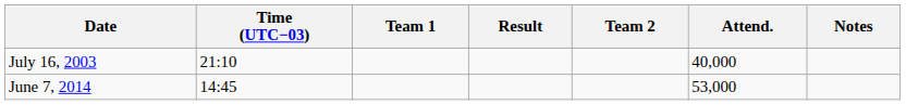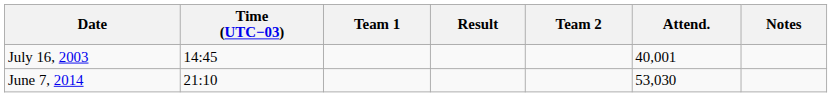 <table class="wikitable sortable" style="text-align: ; width:70%;">
 <tr>
 <th>Date</th>
 <th>Time <br>(<a href='#'>UTC−03</a>)</th>
 <th>Team 1</th>
 <th>Result</th>
 <th>Team 2</th>
 <th>Attend.</th>
 <th>Notes</th>
 </tr>
 <tr>
 <td>July 16, <a href='#'>2003</a></td>
+<td>14:45</td>
+<td></td>
+<td></td>
+<td></td>
+<td>40,001</td>
+<td></td>
+</tr>
+<tr>
+<td>June 7, <a href='#'>2014</a></td>
 <td>21:10</td>
 <td></td>
 <td></td>
 <td></td>
-<td>40,000</td>
-<td></td>
-</tr>
-<tr>
-<td>June 7, <a href='#'>2014</a></td>
-<td>14:45</td>
-<td></td>
-<td></td>
-<td></td>
-<td>53,000</td>
+<td>53,030</td>
 <td></td>
 </tr>
 </table>
